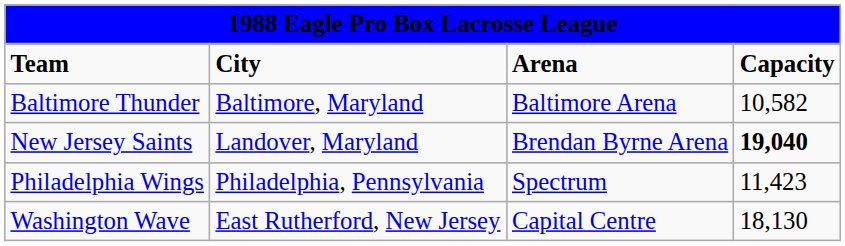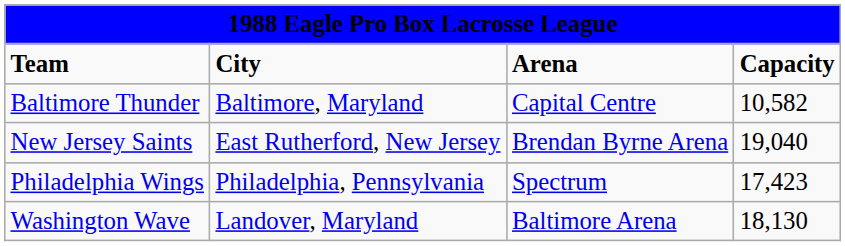 <table class="wikitable" style="width:auto">
 <tr>
 <td bgcolor="#0000FF" align="center" colspan="6"><strong><span>1988 Eagle Pro Box Lacrosse League</span></strong></td>
 </tr>
 <tr>
 <td><strong>Team</strong></td>
 <td><strong>City</strong></td>
 <td><strong>Arena</strong></td>
 <td><strong>Capacity</strong></td>
 </tr>
 <tr>
 <td><a href='#'>Baltimore Thunder</a></td>
 <td><a href='#'>Baltimore</a>, <a href='#'>Maryland</a></td>
-<td><a href='#'>Baltimore Arena</a></td>
+<td><a href='#'>Capital Centre</a></td>
 <td>10,582</td>
 </tr>
 <tr>
 <td><a href='#'>New Jersey Saints</a></td>
-<td><a href='#'>Landover</a>, <a href='#'>Maryland</a></td>
+<td><a href='#'>East Rutherford</a>, <a href='#'>New Jersey</a></td>
 <td><a href='#'>Brendan Byrne Arena</a></td>
-<td><strong>19,040</strong></td>
+<td>19,040</td>
 </tr>
 <tr>
 <td><a href='#'>Philadelphia Wings</a></td>
 <td><a href='#'>Philadelphia</a>, <a href='#'>Pennsylvania</a></td>
 <td><a href='#'>Spectrum</a></td>
-<td>11,423</td>
+<td>17,423</td>
 </tr>
 <tr>
 <td><a href='#'>Washington Wave</a></td>
-<td><a href='#'>East Rutherford</a>, <a href='#'>New Jersey</a></td>
-<td><a href='#'>Capital Centre</a></td>
+<td><a href='#'>Landover</a>, <a href='#'>Maryland</a></td>
+<td><a href='#'>Baltimore Arena</a></td>
 <td>18,130</td>
 </tr>
 </table>
